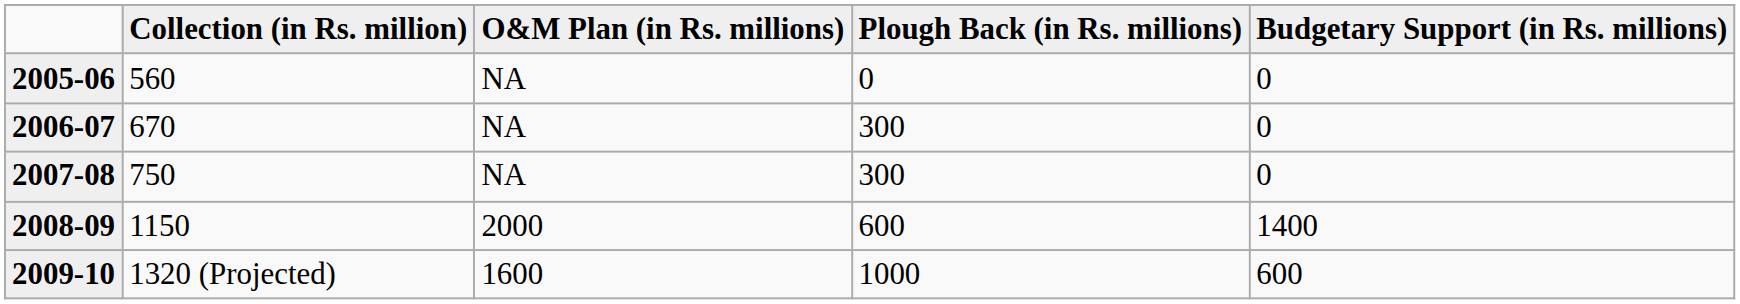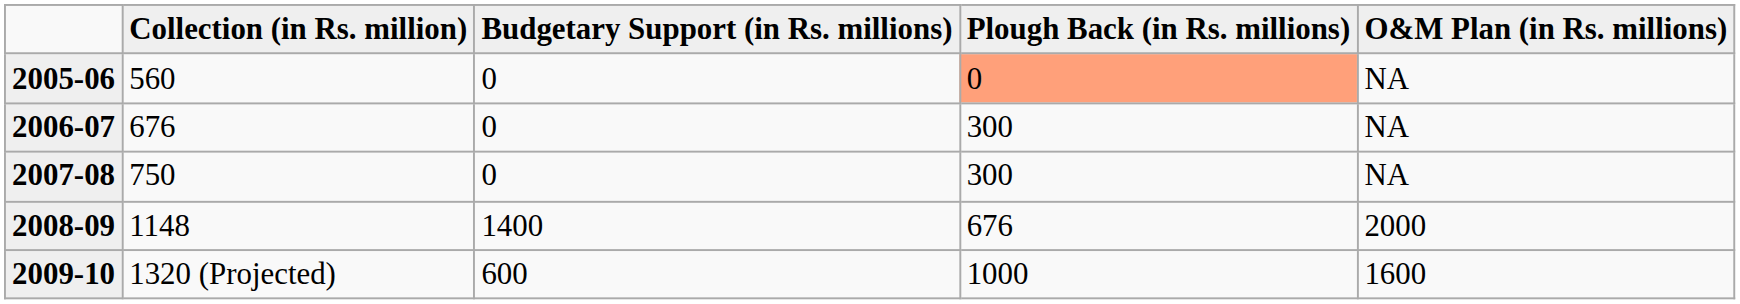 <table class="wikitable">
 <tr>
 <td></td>
 <th scope="col" style="background:#efefef;">Collection (in Rs. million)</th>
+<th scope="col" style="background:#efefef;">Budgetary Support (in Rs. millions)</th>
+<th scope="col" style="background:#efefef;">Plough Back (in Rs. millions)</th>
 <th scope="col" style="background:#efefef;">O&M Plan (in Rs. millions)</th>
-<th scope="col" style="background:#efefef;">Plough Back (in Rs. millions)</th>
-<th scope="col" style="background:#efefef;">Budgetary Support (in Rs. millions)</th>
 </tr>
 <tr>
 <th scope="row" style="background:#efefef;">2005-06</th>
 <td>560</td>
+<td>0</td>
+<td style="background: lightsalmon;">0</td>
 <td>NA</td>
-<td>0</td>
-<td>0</td>
 </tr>
 <tr>
 <th scope="row" style="background:#efefef;">2006-07</th>
-<td>670</td>
+<td>676</td>
+<td>0</td>
+<td>300</td>
 <td>NA</td>
-<td>300</td>
-<td>0</td>
 </tr>
 <tr>
 <th scope="row" style="background:#efefef;">2007-08</th>
 <td>750</td>
+<td>0</td>
+<td>300</td>
 <td>NA</td>
-<td>300</td>
-<td>0</td>
 </tr>
 <tr>
 <th scope="row" style="background:#efefef;">2008-09</th>
-<td>1150</td>
+<td>1148</td>
+<td>1400</td>
+<td>676</td>
 <td>2000</td>
-<td>600</td>
-<td>1400</td>
 </tr>
 <tr>
 <th scope="row" style="background:#efefef;">2009-10</th>
 <td>1320 (Projected)</td>
+<td>600</td>
+<td>1000</td>
 <td>1600</td>
-<td>1000</td>
-<td>600</td>
 </tr>
 </table>
